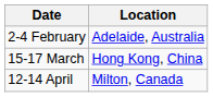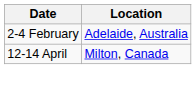 <table class="wikitable">
 <tr>
 <th>Date</th>
 <th>Location</th>
 </tr>
 <tr>
 <td>2-4 February</td>
 <td> <a href='#'>Adelaide</a>, <a href='#'>Australia</a></td>
 </tr>
 <tr>
-<td>15-17 March</td>
-<td> <a href='#'>Hong Kong</a>, <a href='#'>China</a></td>
-</tr>
-<tr>
 <td>12-14 April</td>
 <td> <a href='#'>Milton</a>, <a href='#'>Canada</a></td>
 </tr>
 </table>
